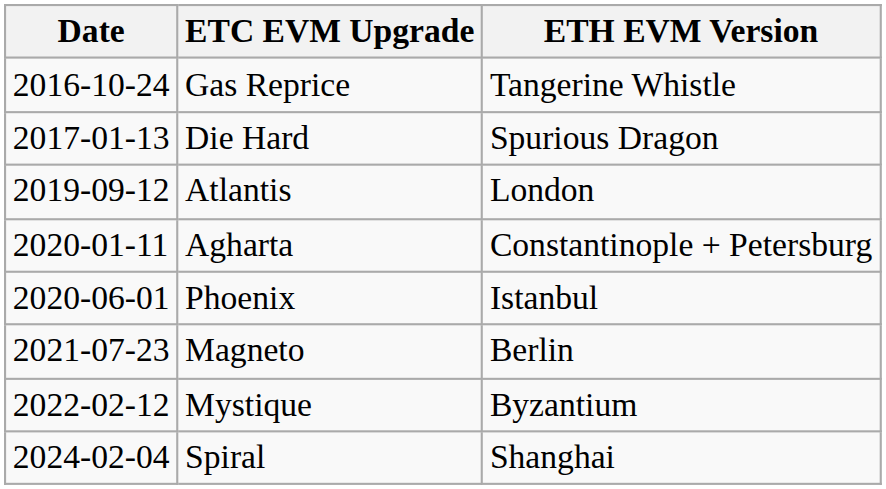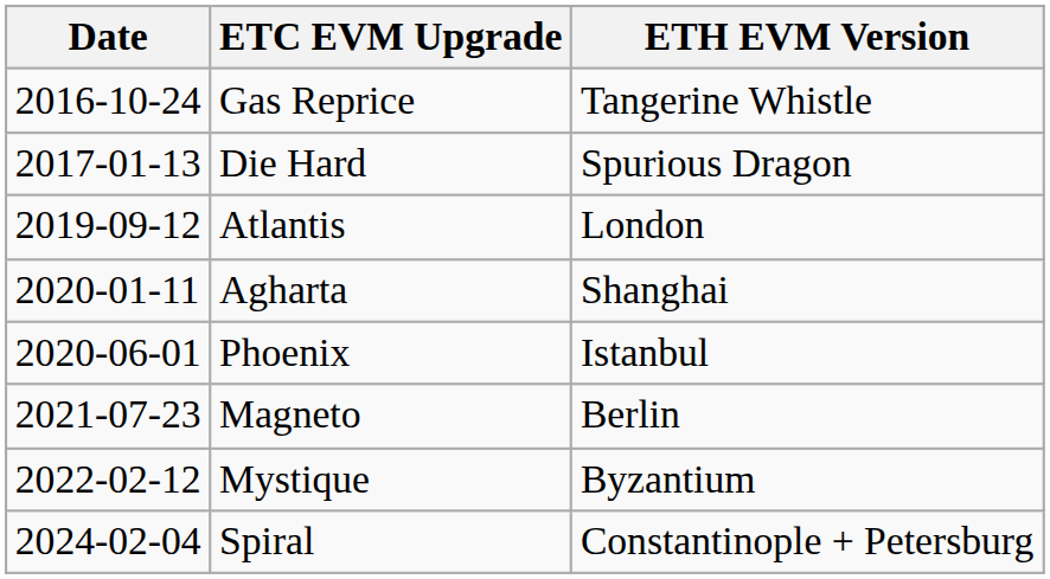 <table class="wikitable floatleft" style="text-align: left;">
 <tr>
 <th>Date</th>
 <th>ETC EVM Upgrade</th>
 <th>ETH EVM Version</th>
 </tr>
 <tr>
 <td>2016-10-24</td>
 <td>Gas Reprice</td>
 <td>Tangerine Whistle</td>
 </tr>
 <tr>
 <td>2017-01-13</td>
 <td>Die Hard</td>
 <td>Spurious Dragon</td>
 </tr>
 <tr>
 <td>2019-09-12</td>
 <td>Atlantis</td>
 <td>London</td>
 </tr>
 <tr>
 <td>2020-01-11</td>
 <td>Agharta</td>
-<td>Constantinople + Petersburg</td>
+<td>Shanghai</td>
 </tr>
 <tr>
 <td>2020-06-01</td>
 <td>Phoenix</td>
 <td>Istanbul</td>
 </tr>
 <tr>
 <td>2021-07-23</td>
 <td>Magneto</td>
 <td>Berlin</td>
 </tr>
 <tr>
 <td>2022-02-12</td>
 <td>Mystique</td>
 <td>Byzantium</td>
 </tr>
 <tr>
 <td>2024-02-04</td>
 <td>Spiral</td>
-<td>Shanghai</td>
+<td>Constantinople + Petersburg</td>
 </tr>
 </table>
